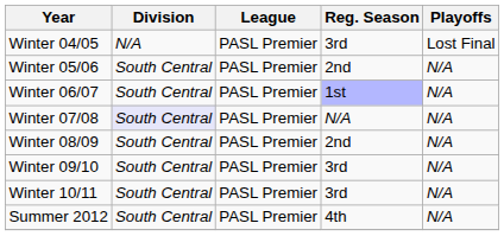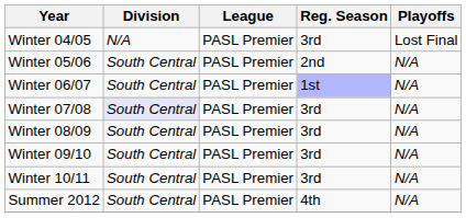 <table class="wikitable">
 <tr>
 <th>Year</th>
 <th>Division</th>
 <th>League</th>
 <th>Reg. Season</th>
 <th>Playoffs</th>
 </tr>
 <tr>
 <td>Winter 04/05</td>
 <td><em>N/A</em></td>
 <td>PASL Premier</td>
 <td>3rd</td>
 <td>Lost Final</td>
 </tr>
 <tr>
 <td>Winter 05/06</td>
 <td><em>South Central</em></td>
 <td>PASL Premier</td>
 <td>2nd</td>
 <td><em>N/A</em></td>
 </tr>
 <tr>
 <td>Winter 06/07</td>
 <td><em>South Central</em></td>
 <td>PASL Premier</td>
 <td bgcolor="B3B7FF">1st</td>
 <td><em>N/A</em></td>
 </tr>
 <tr>
 <td>Winter 07/08</td>
 <td style="background: lavender;"><em>South Central</em></td>
 <td>PASL Premier</td>
-<td><em>N/A</em></td>
+<td>3rd</td>
 <td><em>N/A</em></td>
 </tr>
 <tr>
 <td>Winter 08/09</td>
 <td><em>South Central</em></td>
 <td>PASL Premier</td>
-<td>2nd</td>
+<td>3rd</td>
 <td><em>N/A</em></td>
 </tr>
 <tr>
 <td>Winter 09/10</td>
 <td><em>South Central</em></td>
 <td>PASL Premier</td>
 <td>3rd</td>
 <td><em>N/A</em></td>
 </tr>
 <tr>
 <td>Winter 10/11</td>
 <td><em>South Central</em></td>
 <td>PASL Premier</td>
 <td>3rd</td>
 <td><em>N/A</em></td>
 </tr>
 <tr>
 <td>Summer 2012</td>
 <td><em>South Central</em></td>
 <td>PASL Premier</td>
 <td>4th</td>
 <td><em>N/A</em></td>
 </tr>
 <tr>
 </tr>
 </table>
